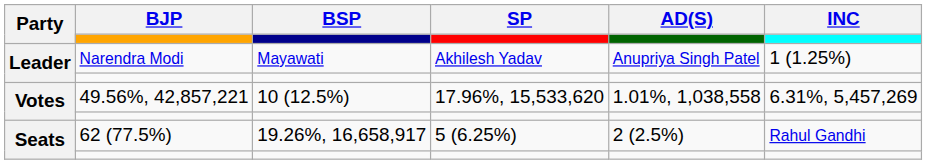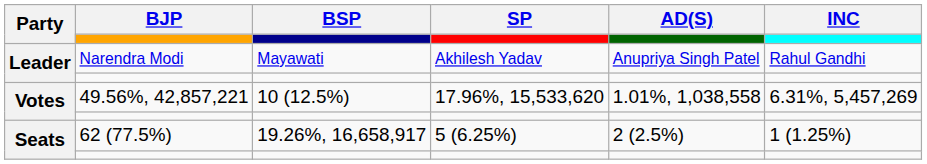 <table class="wikitable">
 <tr>
 <th rowspan="2">Party</th>
 <th><a href='#'>BJP</a></th>
 <th><a href='#'>BSP</a></th>
 <th><a href='#'>SP</a></th>
 <th><a href='#'>AD(S)</a></th>
 <th><a href='#'>INC</a></th>
 </tr>
 <tr>
 <td style="background:orange;"></td>
 <td style=" background:darkblue;"></td>
 <td style="background:red;"></td>
 <td style=" background:darkgreen;"></td>
 <td style="background:aqua;"></td>
 </tr>
 <tr>
 <th rowspan="2">Leader</th>
 <td><small><a href='#'>Narendra Modi</a></small></td>
 <td><small><a href='#'>Mayawati</a></small></td>
 <td><a href='#'><small>Akhilesh Yadav</small></a></td>
 <td><a href='#'><small>Anupriya Singh Patel</small></a></td>
-<td>1 (1.25%)</td>
+<td><small><a href='#'>Rahul Gandhi</a></small></td>
 </tr>
 <tr>
 <td></td>
 <td></td>
 <td></td>
 <td></td>
 <td></td>
 </tr>
 <tr>
 <th rowspan="2">Votes</th>
 <td>49.56%, 42,857,221</td>
 <td>10 (12.5%)</td>
 <td>17.96%, 15,533,620</td>
 <td>1.01%, 1,038,558</td>
 <td>6.31%, 5,457,269</td>
 </tr>
 <tr>
 <td></td>
 <td></td>
 <td></td>
 <td></td>
 <td></td>
 </tr>
 <tr>
 <th rowspan="2">Seats</th>
 <td>62 (77.5%)</td>
 <td>19.26%, 16,658,917</td>
 <td>5 (6.25%)</td>
 <td>2 (2.5%)</td>
-<td><small><a href='#'>Rahul Gandhi</a></small></td>
+<td>1 (1.25%)</td>
 </tr>
 <tr>
 <td></td>
 <td></td>
 <td></td>
 <td></td>
 <td></td>
 </tr>
 </table>
